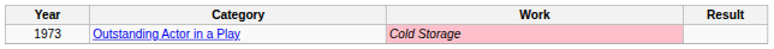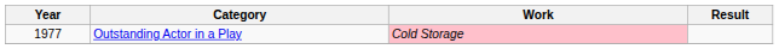 <table class="wikitable" width="75%" cellpadding="4" style="font-size: 95%">
 <tr>
 <th width="10%">Year</th>
 <th width="35%">Category</th>
 <th width="35%">Work</th>
 <th width="10%">Result</th>
 </tr>
 <tr>
-<td style="text-align:center;">1973</td>
+<td style="text-align:center;">1977</td>
 <td><a href='#'>Outstanding Actor in a Play</a></td>
 <td style="background: pink;"><em>Cold Storage</em></td>
 <td></td>
 </tr>
 <tr>
 </tr>
 </table>
